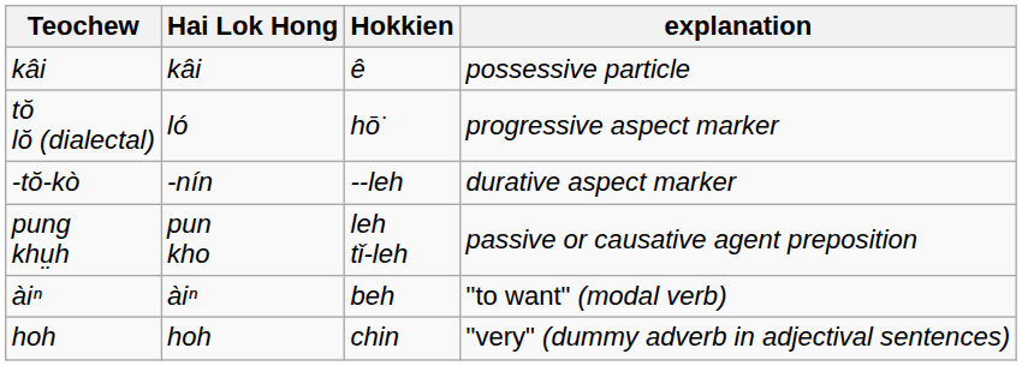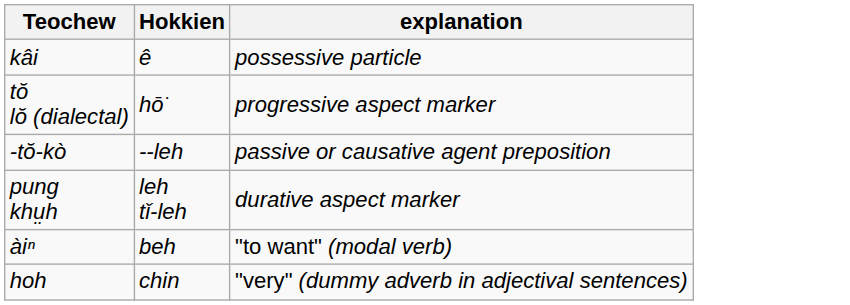 <table class="wikitable">
 <tr>
 <th>Teochew</th>
-<th>Hai Lok Hong</th>
 <th>Hokkien</th>
 <th>explanation</th>
 </tr>
 <tr>
-<td> <em>kâi</em></td>
 <td> <em>kâi</em></td>
 <td> <em>ê</em></td>
 <td><em>possessive particle</em></td>
 </tr>
 <tr>
 <td> <em>tŏ</em><br> <em>lŏ</em> <em>(dialectal)</em></td>
-<td> <em>ló</em></td>
 <td> <em>hō͘</em></td>
 <td><em>progressive aspect marker</em></td>
 </tr>
 <tr>
 <td> <em>-tŏ-kò</em></td>
-<td> <em>-nín</em></td>
 <td> <em>--leh</em></td>
+<td><em>passive or causative agent preposition</em></td>
+</tr>
+<tr>
+<td> <em>pung</em><br> <em>khṳh</em></td>
+<td> <em>leh</em><br> <em>tǐ-leh</em></td>
 <td><em>durative aspect marker</em></td>
 </tr>
 <tr>
-<td> <em>pung</em><br> <em>khṳh</em></td>
-<td> <em>pun</em><br> <em>kho</em></td>
-<td> <em>leh</em><br> <em>tǐ-leh</em></td>
-<td><em>passive or causative agent preposition</em></td>
-</tr>
-<tr>
-<td> <em>àiⁿ</em></td>
 <td> <em>àiⁿ</em></td>
 <td> <em>beh</em></td>
 <td>"to want" <em>(modal verb)</em></td>
 </tr>
 <tr>
 <td> <em>hoh</em></td>
-<td> <em>hoh</em></td>
 <td> <em>chin</em></td>
 <td>"very" <em>(dummy adverb in adjectival sentences)</em></td>
 </tr>
 </table>
